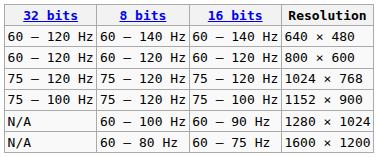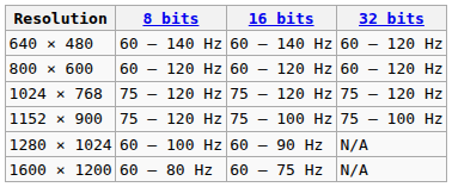 <table class="wikitable">
 <tr>
-<th><a href='#'>32 bits</a></th>
+<th>Resolution</th>
 <th><a href='#'>8 bits</a></th>
 <th><a href='#'>16 bits</a></th>
-<th>Resolution</th>
+<th><a href='#'>32 bits</a></th>
 </tr>
 <tr>
-<td>60 – 120 Hz</td>
+<td>640 × 480</td>
 <td>60 – 140 Hz</td>
 <td>60 – 140 Hz</td>
-<td>640 × 480</td>
+<td>60 – 120 Hz</td>
 </tr>
 <tr>
+<td>800 × 600</td>
 <td>60 – 120 Hz</td>
 <td>60 – 120 Hz</td>
 <td>60 – 120 Hz</td>
-<td>800 × 600</td>
 </tr>
 <tr>
+<td>1024 × 768</td>
 <td>75 – 120 Hz</td>
 <td>75 – 120 Hz</td>
 <td>75 – 120 Hz</td>
-<td>1024 × 768</td>
 </tr>
 <tr>
-<td>75 – 100 Hz</td>
+<td>1152 × 900</td>
 <td>75 – 120 Hz</td>
 <td>75 – 100 Hz</td>
-<td>1152 × 900</td>
+<td>75 – 100 Hz</td>
 </tr>
 <tr>
-<td>N/A</td>
+<td>1280 × 1024</td>
 <td>60 – 100 Hz</td>
 <td>60 – 90 Hz</td>
-<td>1280 × 1024</td>
+<td>N/A</td>
 </tr>
 <tr>
-<td>N/A</td>
+<td>1600 × 1200</td>
 <td>60 – 80 Hz</td>
 <td>60 – 75 Hz</td>
-<td>1600 × 1200</td>
+<td>N/A</td>
 </tr>
 </table>
